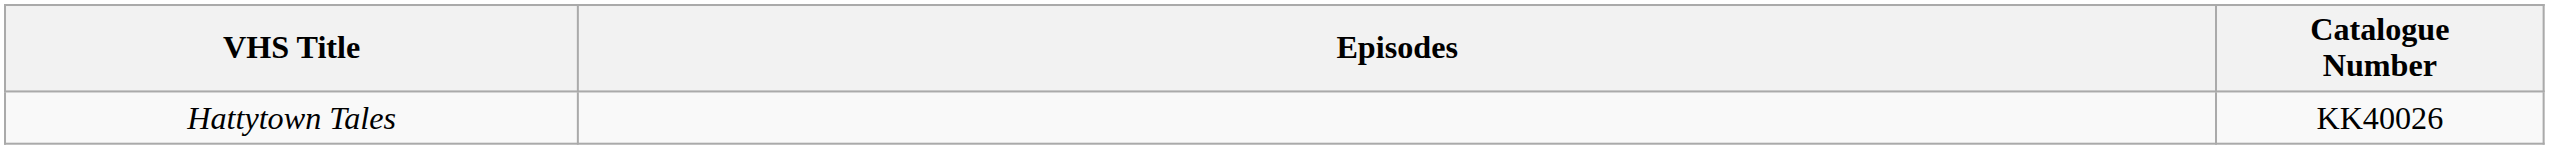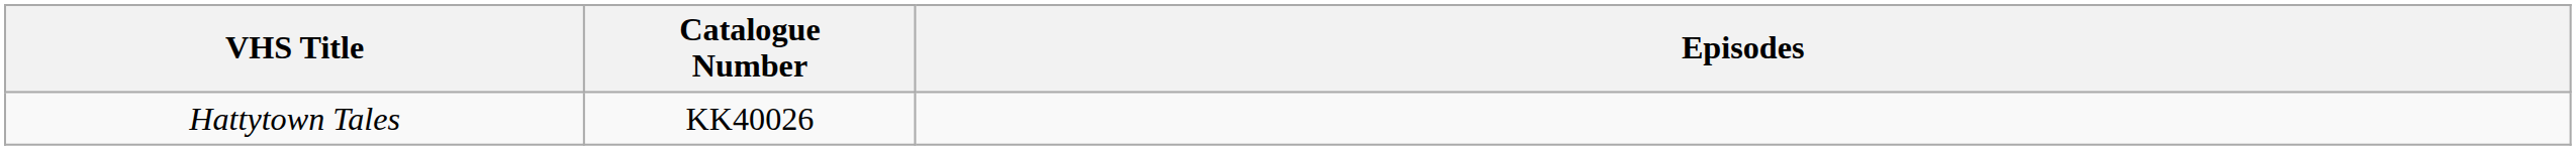 <table class="wikitable" style="text-align:center; width:100%;">
 <tr>
 <th style="width:14%;">VHS Title</th>
+<th style="width:08%;">Catalogue<br>Number</th>
 <th style="width:40%;">Episodes</th>
-<th style="width:08%;">Catalogue<br>Number</th>
 </tr>
 <tr>
 <td><em>Hattytown Tales</em></td>
+<td align="center">KK40026</td>
 <td align="center"></td>
-<td align="center">KK40026</td>
 </tr>
 </table>
